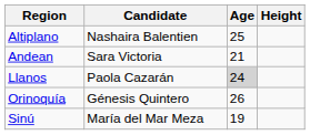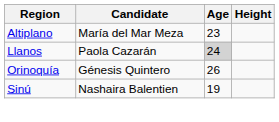 <table class="wikitable sortable static-row-numbers static-row-header-text" style="font-size: 90%;">
 <tr>
 <th width=80px><span><strong>Region</strong></span></th>
 <th width=150px><span><strong>Candidate</strong></span></th>
 <th><span><strong>Age</strong></span></th>
 <th><span><strong>Height</strong></span></th>
 </tr>
 <tr>
 <td><a href='#'>Altiplano</a></td>
-<td>Nashaira Balentien</td>
-<td>25</td>
-<td></td>
-</tr>
-<tr>
-<td><a href='#'>Andean</a></td>
-<td>Sara Victoria</td>
-<td>21</td>
+<td>María del Mar Meza</td>
+<td>23</td>
 <td></td>
 </tr>
 <tr>
 <td><a href='#'>Llanos</a></td>
 <td>Paola Cazarán</td>
 <td style="background: lightgrey;">24</td>
 <td></td>
 </tr>
 <tr>
 <td><a href='#'>Orinoquía</a></td>
 <td>Génesis Quintero</td>
 <td>26</td>
 <td></td>
 </tr>
 <tr>
 <td><a href='#'>Sinú</a></td>
-<td>María del Mar Meza</td>
+<td>Nashaira Balentien</td>
 <td>19</td>
 <td></td>
 </tr>
 </table>
